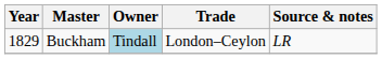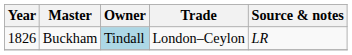 <table class=" wikitable">
 <tr>
 <th>Year</th>
 <th>Master</th>
 <th>Owner</th>
 <th>Trade</th>
 <th>Source & notes</th>
 </tr>
 <tr>
-<td>1829</td>
+<td>1826</td>
 <td>Buckham</td>
 <td style="background: lightblue;">Tindall</td>
 <td>London–Ceylon</td>
 <td><em>LR</em></td>
 </tr>
 <tr>
 </tr>
 </table>
